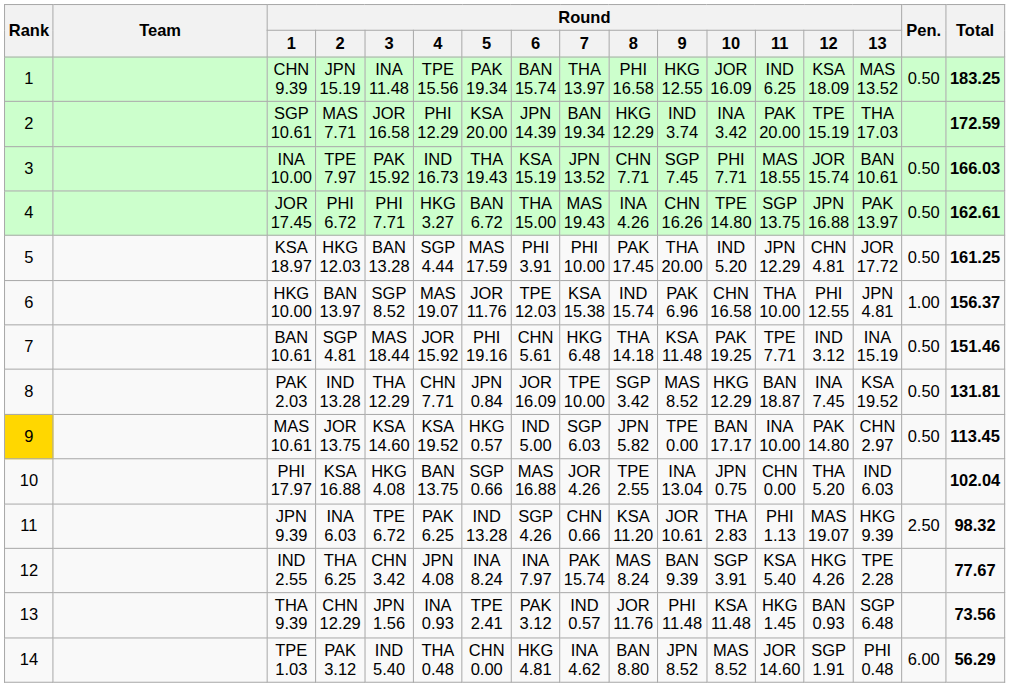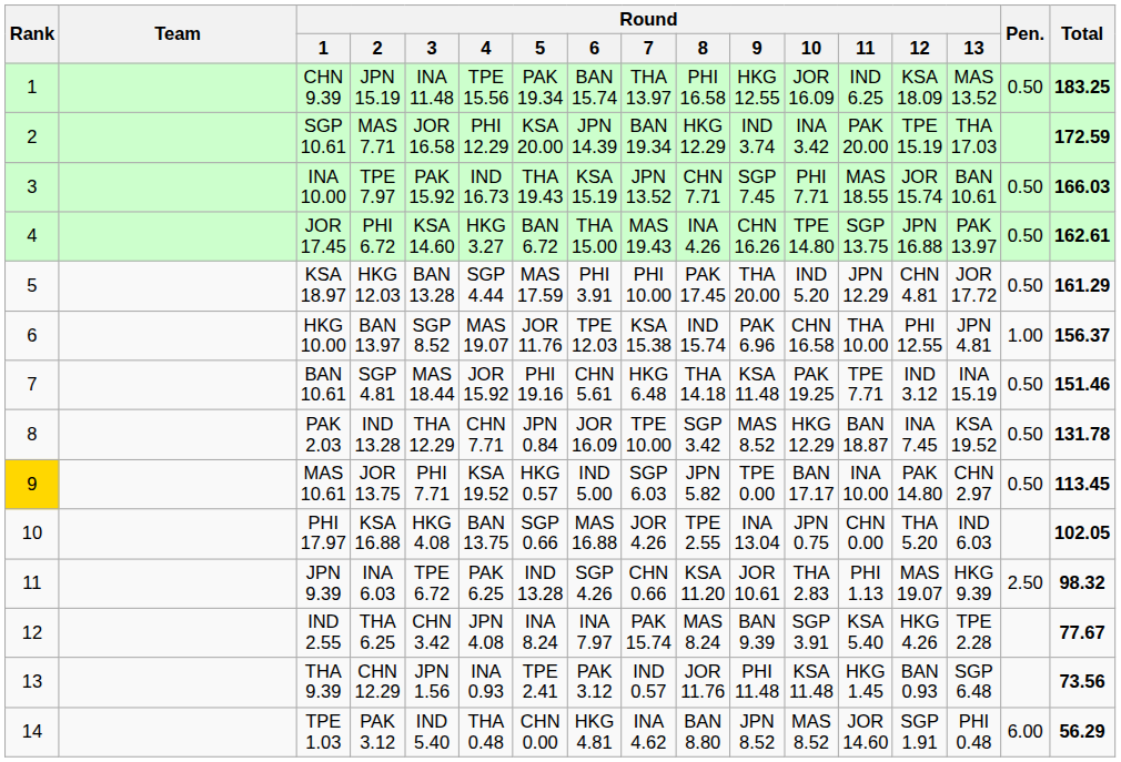 <table class=wikitable style="text-align:center">
 <tr>
 <th rowspan="2" width=40>Rank</th>
 <th rowspan="2" width=200>Team</th>
 <th colspan=13>Round</th>
 <th rowspan=2 width=35>Pen.</th>
 <th rowspan=2 width=50>Total</th>
 </tr>
 <tr>
 <th width=35>1</th>
 <th width=35>2</th>
 <th width=35>3</th>
 <th width=35>4</th>
 <th width=35>5</th>
 <th width=35>6</th>
 <th width=35>7</th>
 <th width=35>8</th>
 <th width=35>9</th>
 <th width=35>10</th>
 <th width=35>11</th>
 <th width=35>12</th>
 <th width=35>13</th>
 </tr>
 <tr bgcolor="ccffcc">
 <td>1</td>
 <td align=left></td>
 <td>CHN<br>9.39</td>
 <td>JPN<br>15.19</td>
 <td>INA<br>11.48</td>
 <td>TPE<br>15.56</td>
 <td>PAK<br>19.34</td>
 <td>BAN<br>15.74</td>
 <td>THA<br>13.97</td>
 <td>PHI<br>16.58</td>
 <td>HKG<br>12.55</td>
 <td>JOR<br>16.09</td>
 <td>IND<br>6.25</td>
 <td>KSA<br>18.09</td>
 <td>MAS<br>13.52</td>
 <td>0.50</td>
 <td><strong>183.25</strong></td>
 </tr>
 <tr bgcolor="ccffcc">
 <td>2</td>
 <td align=left></td>
 <td>SGP<br>10.61</td>
 <td>MAS<br>7.71</td>
 <td>JOR<br>16.58</td>
 <td>PHI<br>12.29</td>
 <td>KSA<br>20.00</td>
 <td>JPN<br>14.39</td>
 <td>BAN<br>19.34</td>
 <td>HKG<br>12.29</td>
 <td>IND<br>3.74</td>
 <td>INA<br>3.42</td>
 <td>PAK<br>20.00</td>
 <td>TPE<br>15.19</td>
 <td>THA<br>17.03</td>
 <td></td>
 <td><strong>172.59</strong></td>
 </tr>
 <tr bgcolor="ccffcc">
 <td>3</td>
 <td align=left></td>
 <td>INA<br>10.00</td>
 <td>TPE<br>7.97</td>
 <td>PAK<br>15.92</td>
 <td>IND<br>16.73</td>
 <td>THA<br>19.43</td>
 <td>KSA<br>15.19</td>
 <td>JPN<br>13.52</td>
 <td>CHN<br>7.71</td>
 <td>SGP<br>7.45</td>
 <td>PHI<br>7.71</td>
 <td>MAS<br>18.55</td>
 <td>JOR<br>15.74</td>
 <td>BAN<br>10.61</td>
 <td>0.50</td>
 <td><strong>166.03</strong></td>
 </tr>
 <tr bgcolor="ccffcc">
 <td>4</td>
 <td align=left></td>
 <td>JOR<br>17.45</td>
 <td>PHI<br>6.72</td>
-<td>PHI<br>7.71</td>
+<td>KSA<br>14.60</td>
 <td>HKG<br>3.27</td>
 <td>BAN<br>6.72</td>
 <td>THA<br>15.00</td>
 <td>MAS<br>19.43</td>
 <td>INA<br>4.26</td>
 <td>CHN<br>16.26</td>
 <td>TPE<br>14.80</td>
 <td>SGP<br>13.75</td>
 <td>JPN<br>16.88</td>
 <td>PAK<br>13.97</td>
 <td>0.50</td>
 <td><strong>162.61</strong></td>
 </tr>
 <tr>
 <td>5</td>
 <td align=left></td>
 <td>KSA<br>18.97</td>
 <td>HKG<br>12.03</td>
 <td>BAN<br>13.28</td>
 <td>SGP<br>4.44</td>
 <td>MAS<br>17.59</td>
 <td>PHI<br>3.91</td>
 <td>PHI<br>10.00</td>
 <td>PAK<br>17.45</td>
 <td>THA<br>20.00</td>
 <td>IND<br>5.20</td>
 <td>JPN<br>12.29</td>
 <td>CHN<br>4.81</td>
 <td>JOR<br>17.72</td>
 <td>0.50</td>
-<td><strong>161.25</strong></td>
+<td><strong>161.29</strong></td>
 </tr>
 <tr>
 <td>6</td>
 <td align=left></td>
 <td>HKG<br>10.00</td>
 <td>BAN<br>13.97</td>
 <td>SGP<br>8.52</td>
 <td>MAS<br>19.07</td>
 <td>JOR<br>11.76</td>
 <td>TPE<br>12.03</td>
 <td>KSA<br>15.38</td>
 <td>IND<br>15.74</td>
 <td>PAK<br>6.96</td>
 <td>CHN<br>16.58</td>
 <td>THA<br>10.00</td>
 <td>PHI<br>12.55</td>
 <td>JPN<br>4.81</td>
 <td>1.00</td>
 <td><strong>156.37</strong></td>
 </tr>
 <tr>
 <td>7</td>
 <td align=left></td>
 <td>BAN<br>10.61</td>
 <td>SGP<br>4.81</td>
 <td>MAS<br>18.44</td>
 <td>JOR<br>15.92</td>
 <td>PHI<br>19.16</td>
 <td>CHN<br>5.61</td>
 <td>HKG<br>6.48</td>
 <td>THA<br>14.18</td>
 <td>KSA<br>11.48</td>
 <td>PAK<br>19.25</td>
 <td>TPE<br>7.71</td>
 <td>IND<br>3.12</td>
 <td>INA<br>15.19</td>
 <td>0.50</td>
 <td><strong>151.46</strong></td>
 </tr>
 <tr>
 <td>8</td>
 <td align=left></td>
 <td>PAK<br>2.03</td>
 <td>IND<br>13.28</td>
 <td>THA<br>12.29</td>
 <td>CHN<br>7.71</td>
 <td>JPN<br>0.84</td>
 <td>JOR<br>16.09</td>
 <td>TPE<br>10.00</td>
 <td>SGP<br>3.42</td>
 <td>MAS<br>8.52</td>
 <td>HKG<br>12.29</td>
 <td>BAN<br>18.87</td>
 <td>INA<br>7.45</td>
 <td>KSA<br>19.52</td>
 <td>0.50</td>
-<td><strong>131.81</strong></td>
+<td><strong>131.78</strong></td>
 </tr>
 <tr>
 <td style="background: gold;">9</td>
 <td align=left></td>
 <td>MAS<br>10.61</td>
 <td>JOR<br>13.75</td>
-<td>KSA<br>14.60</td>
+<td>PHI<br>7.71</td>
 <td>KSA<br>19.52</td>
 <td>HKG<br>0.57</td>
 <td>IND<br>5.00</td>
 <td>SGP<br>6.03</td>
 <td>JPN<br>5.82</td>
 <td>TPE<br>0.00</td>
 <td>BAN<br>17.17</td>
 <td>INA<br>10.00</td>
 <td>PAK<br>14.80</td>
 <td>CHN<br>2.97</td>
 <td>0.50</td>
 <td><strong>113.45</strong></td>
 </tr>
 <tr>
 <td>10</td>
 <td align=left></td>
 <td>PHI<br>17.97</td>
 <td>KSA<br>16.88</td>
 <td>HKG<br>4.08</td>
 <td>BAN<br>13.75</td>
 <td>SGP<br>0.66</td>
 <td>MAS<br>16.88</td>
 <td>JOR<br>4.26</td>
 <td>TPE<br>2.55</td>
 <td>INA<br>13.04</td>
 <td>JPN<br>0.75</td>
 <td>CHN<br>0.00</td>
 <td>THA<br>5.20</td>
 <td>IND<br>6.03</td>
 <td></td>
-<td><strong>102.04</strong></td>
+<td><strong>102.05</strong></td>
 </tr>
 <tr>
 <td>11</td>
 <td align=left></td>
 <td>JPN<br>9.39</td>
 <td>INA<br>6.03</td>
 <td>TPE<br>6.72</td>
 <td>PAK<br>6.25</td>
 <td>IND<br>13.28</td>
 <td>SGP<br>4.26</td>
 <td>CHN<br>0.66</td>
 <td>KSA<br>11.20</td>
 <td>JOR<br>10.61</td>
 <td>THA<br>2.83</td>
 <td>PHI<br>1.13</td>
 <td>MAS<br>19.07</td>
 <td>HKG<br>9.39</td>
 <td>2.50</td>
 <td><strong>98.32</strong></td>
 </tr>
 <tr>
 <td>12</td>
 <td align=left></td>
 <td>IND<br>2.55</td>
 <td>THA<br>6.25</td>
 <td>CHN<br>3.42</td>
 <td>JPN<br>4.08</td>
 <td>INA<br>8.24</td>
 <td>INA<br>7.97</td>
 <td>PAK<br>15.74</td>
 <td>MAS<br>8.24</td>
 <td>BAN<br>9.39</td>
 <td>SGP<br>3.91</td>
 <td>KSA<br>5.40</td>
 <td>HKG<br>4.26</td>
 <td>TPE<br>2.28</td>
 <td></td>
 <td><strong>77.67</strong></td>
 </tr>
 <tr>
 <td>13</td>
 <td align=left></td>
 <td>THA<br>9.39</td>
 <td>CHN<br>12.29</td>
 <td>JPN<br>1.56</td>
 <td>INA<br>0.93</td>
 <td>TPE<br>2.41</td>
 <td>PAK<br>3.12</td>
 <td>IND<br>0.57</td>
 <td>JOR<br>11.76</td>
 <td>PHI<br>11.48</td>
 <td>KSA<br>11.48</td>
 <td>HKG<br>1.45</td>
 <td>BAN<br>0.93</td>
 <td>SGP<br>6.48</td>
 <td></td>
 <td><strong>73.56</strong></td>
 </tr>
 <tr>
 <td>14</td>
 <td align=left></td>
 <td>TPE<br>1.03</td>
 <td>PAK<br>3.12</td>
 <td>IND<br>5.40</td>
 <td>THA<br>0.48</td>
 <td>CHN<br>0.00</td>
 <td>HKG<br>4.81</td>
 <td>INA<br>4.62</td>
 <td>BAN<br>8.80</td>
 <td>JPN<br>8.52</td>
 <td>MAS<br>8.52</td>
 <td>JOR<br>14.60</td>
 <td>SGP<br>1.91</td>
 <td>PHI<br>0.48</td>
 <td>6.00</td>
 <td><strong>56.29</strong></td>
 </tr>
 </table>
